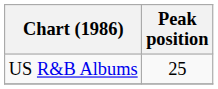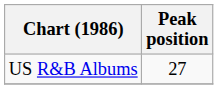 <table class="wikitable sortable">
 <tr>
 <th>Chart (1986)</th>
 <th>Peak<br>position</th>
 </tr>
 <tr>
 <td>US <a href='#'>R&B Albums</a></td>
-<td style="text-align:center;">25</td>
+<td style="text-align:center;">27</td>
 </tr>
 <tr>
 </tr>
 </table>
